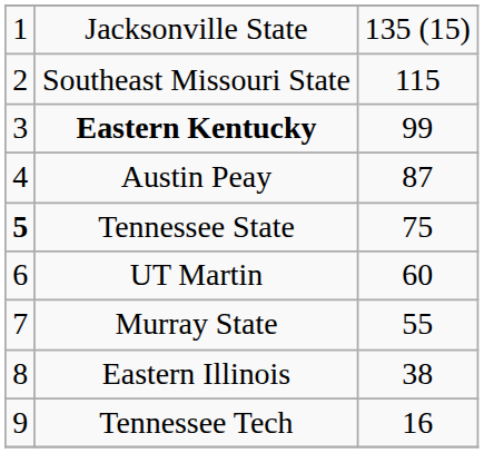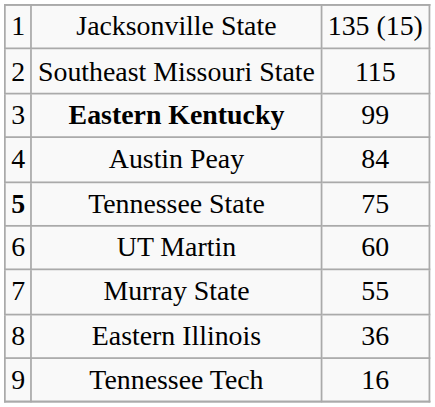 <table class="wikitable">
 <tr align="center">
 </tr>
 <tr align="center">
 <td>1</td>
 <td>Jacksonville State</td>
 <td>135 (15)</td>
 </tr>
 <tr align="center">
 <td>2</td>
 <td>Southeast Missouri State</td>
 <td>115</td>
 </tr>
 <tr align="center">
 <td>3</td>
 <td><strong>Eastern Kentucky</strong></td>
 <td>99</td>
 </tr>
 <tr align="center">
 <td>4</td>
 <td>Austin Peay</td>
-<td>87</td>
+<td>84</td>
 </tr>
 <tr align="center">
 <td><strong>5</strong></td>
 <td>Tennessee State</td>
 <td>75</td>
 </tr>
 <tr align="center">
 <td>6</td>
 <td>UT Martin</td>
 <td>60</td>
 </tr>
 <tr align="center">
 <td>7</td>
 <td>Murray State</td>
 <td>55</td>
 </tr>
 <tr align="center">
 <td>8</td>
 <td>Eastern Illinois</td>
-<td>38</td>
+<td>36</td>
 </tr>
 <tr align="center">
 <td>9</td>
 <td>Tennessee Tech</td>
 <td>16</td>
 </tr>
 <tr>
 </tr>
 </table>
